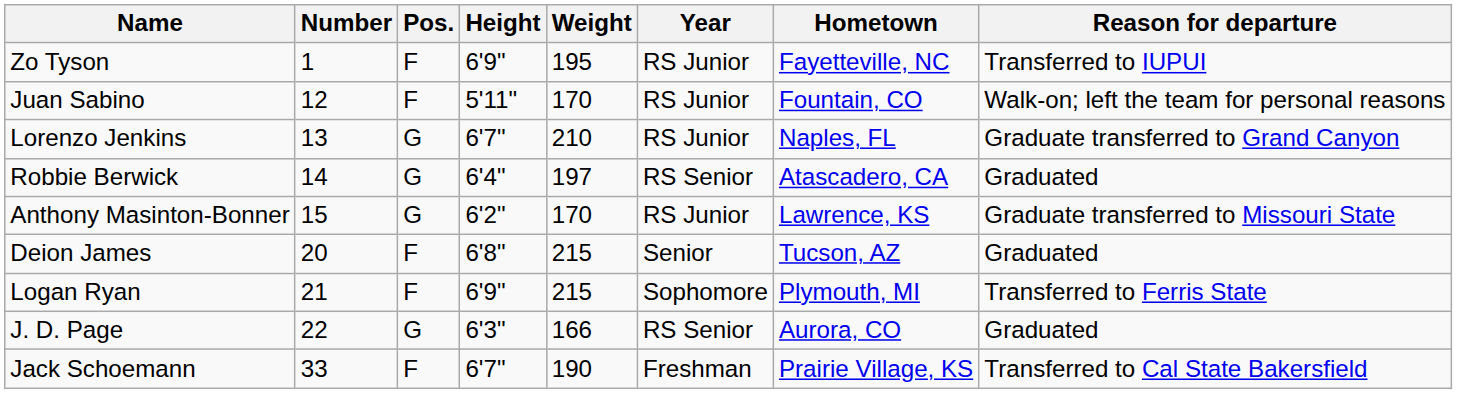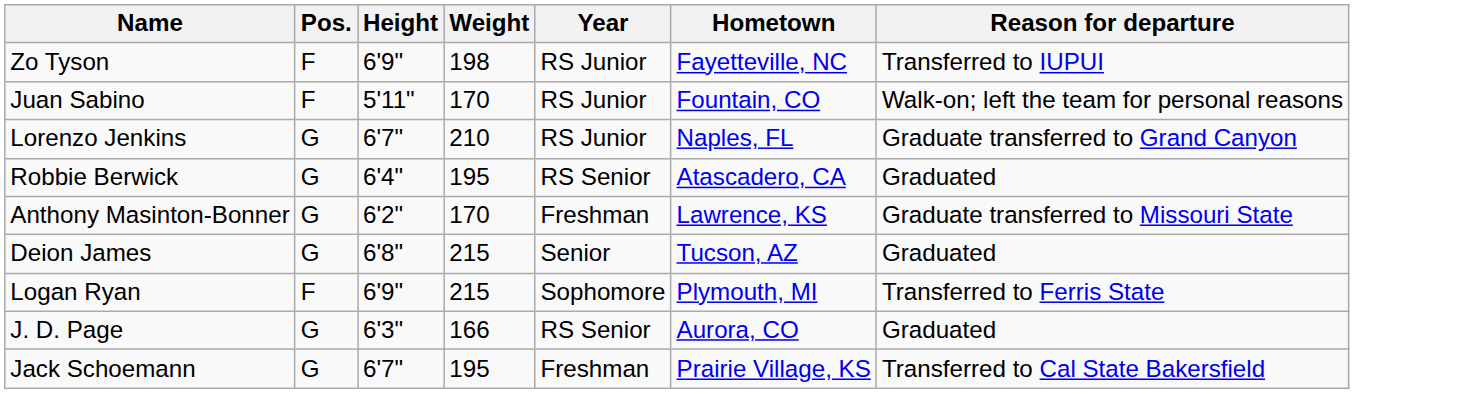 <table class="wikitable sortable" border="1">
 <tr>
 <th>Name</th>
-<th>Number</th>
 <th>Pos.</th>
 <th>Height</th>
 <th>Weight</th>
 <th>Year</th>
 <th>Hometown</th>
 <th class="unsortable">Reason for departure</th>
 </tr>
 <tr>
 <td>Zo Tyson</td>
-<td>1</td>
 <td>F</td>
 <td>6'9"</td>
-<td>195</td>
+<td>198</td>
 <td>RS Junior</td>
 <td><a href='#'>Fayetteville, NC</a></td>
 <td>Transferred to <a href='#'>IUPUI</a></td>
 </tr>
 <tr>
 <td>Juan Sabino</td>
-<td>12</td>
 <td>F</td>
 <td>5'11"</td>
 <td>170</td>
 <td>RS Junior</td>
 <td><a href='#'>Fountain, CO</a></td>
 <td>Walk-on; left the team for personal reasons</td>
 </tr>
 <tr>
 <td>Lorenzo Jenkins</td>
-<td>13</td>
 <td>G</td>
 <td>6'7"</td>
 <td>210</td>
 <td>RS Junior</td>
 <td><a href='#'>Naples, FL</a></td>
 <td>Graduate transferred to <a href='#'>Grand Canyon</a></td>
 </tr>
 <tr>
 <td>Robbie Berwick</td>
-<td>14</td>
 <td>G</td>
 <td>6'4"</td>
-<td>197</td>
+<td>195</td>
 <td>RS Senior</td>
 <td><a href='#'>Atascadero, CA</a></td>
 <td>Graduated</td>
 </tr>
 <tr>
 <td>Anthony Masinton-Bonner</td>
-<td>15</td>
 <td>G</td>
 <td>6'2"</td>
 <td>170</td>
-<td>RS Junior</td>
+<td>Freshman</td>
 <td><a href='#'>Lawrence, KS</a></td>
 <td>Graduate transferred to <a href='#'>Missouri State</a></td>
 </tr>
 <tr>
 <td>Deion James</td>
-<td>20</td>
-<td>F</td>
+<td>G</td>
 <td>6'8"</td>
 <td>215</td>
 <td>Senior</td>
 <td><a href='#'>Tucson, AZ</a></td>
 <td>Graduated</td>
 </tr>
 <tr>
 <td>Logan Ryan</td>
-<td>21</td>
 <td>F</td>
 <td>6'9"</td>
 <td>215</td>
 <td>Sophomore</td>
 <td><a href='#'>Plymouth, MI</a></td>
 <td>Transferred to <a href='#'>Ferris State</a></td>
 </tr>
 <tr>
 <td>J. D. Page</td>
-<td>22</td>
 <td>G</td>
 <td>6'3"</td>
 <td>166</td>
 <td>RS Senior</td>
 <td><a href='#'>Aurora, CO</a></td>
 <td>Graduated</td>
 </tr>
 <tr>
 <td>Jack Schoemann</td>
-<td>33</td>
-<td>F</td>
+<td>G</td>
 <td>6'7"</td>
-<td>190</td>
+<td>195</td>
 <td>Freshman</td>
 <td><a href='#'>Prairie Village, KS</a></td>
 <td>Transferred to <a href='#'>Cal State Bakersfield</a></td>
 </tr>
 </table>
